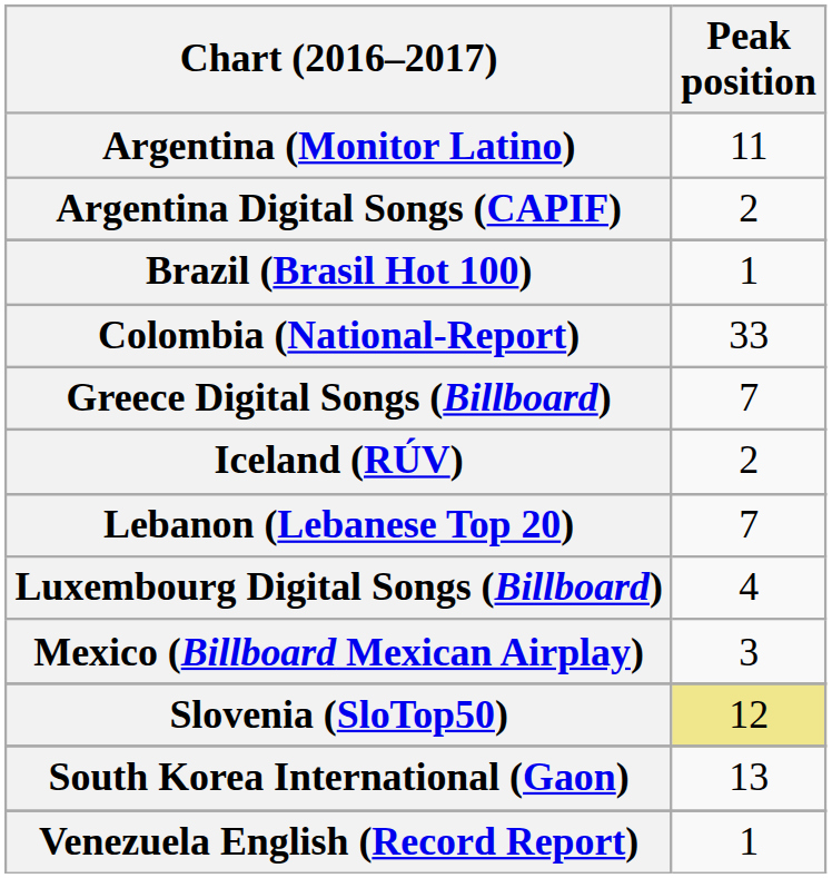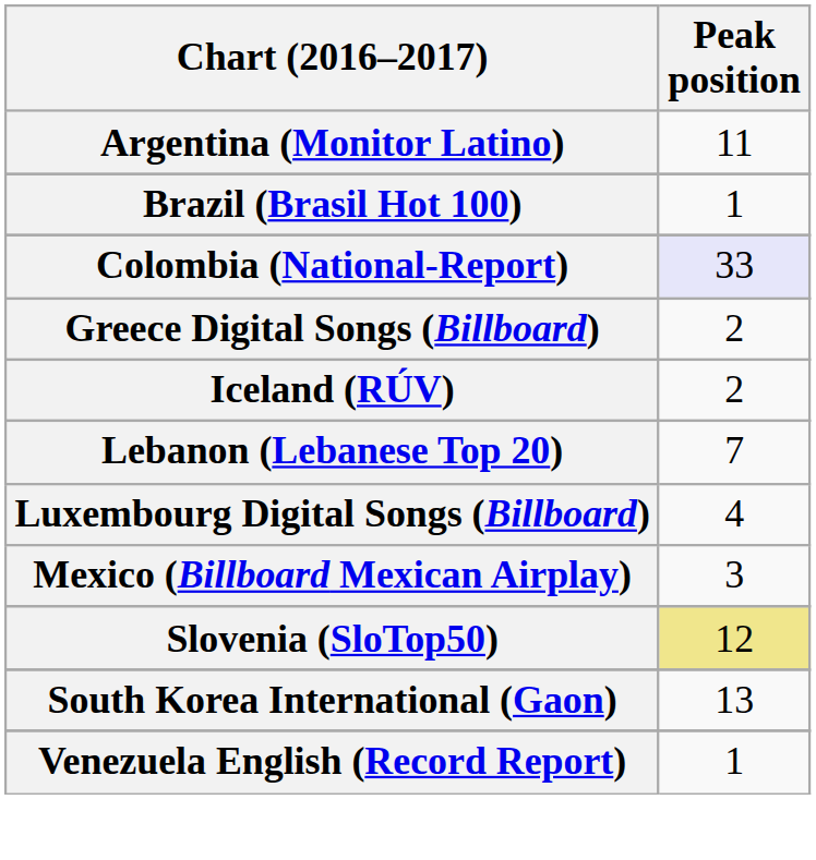 <table class="wikitable sortable plainrowheaders" style="text-align:center;">
 <tr>
 <th scope="col">Chart (2016–2017)</th>
 <th scope="col">Peak<br>position</th>
 </tr>
 <tr>
 <th scope="row">Argentina (<a href='#'>Monitor Latino</a>)</th>
 <td>11</td>
-</tr>
-<tr>
-<th scope="row">Argentina Digital Songs (<a href='#'>CAPIF</a>)</th>
-<td>2</td>
 </tr>
 <tr>
 </tr>
 <tr>
 </tr>
 <tr>
 </tr>
 <tr>
 </tr>
 <tr>
 <th scope="row">Brazil (<a href='#'>Brasil Hot 100</a>)</th>
 <td>1</td>
 </tr>
 <tr>
 </tr>
 <tr>
 </tr>
 <tr>
 </tr>
 <tr>
 </tr>
 <tr>
 </tr>
 <tr>
 <th scope="row">Colombia (<a href='#'>National-Report</a>)</th>
-<td>33</td>
+<td style="background: lavender;">33</td>
 </tr>
 <tr>
 </tr>
 <tr>
 </tr>
 <tr>
 </tr>
 <tr>
 </tr>
 <tr>
 </tr>
 <tr>
 </tr>
 <tr>
 </tr>
 <tr>
 <th scope="row">Greece Digital Songs (<em><a href='#'>Billboard</a></em>)</th>
-<td>7</td>
+<td>2</td>
 </tr>
 <tr>
 </tr>
 <tr>
 </tr>
 <tr>
 </tr>
 <tr>
 <th scope="row">Iceland (<a href='#'>RÚV</a>)</th>
 <td>2</td>
 </tr>
 <tr>
 </tr>
 <tr>
 </tr>
 <tr>
 </tr>
 <tr>
 </tr>
 <tr>
 <th scope="row">Lebanon (<a href='#'>Lebanese Top 20</a>)</th>
 <td>7</td>
 </tr>
 <tr>
 <th scope="row">Luxembourg Digital Songs (<em><a href='#'>Billboard</a></em>)</th>
 <td>4</td>
 </tr>
 <tr>
 <th scope="row">Mexico (<a href='#'><em>Billboard</em> Mexican Airplay</a>)</th>
 <td>3</td>
 </tr>
 <tr>
 </tr>
 <tr>
 </tr>
 <tr>
 </tr>
 <tr>
 </tr>
 <tr>
 </tr>
 <tr>
 </tr>
 <tr>
 </tr>
 <tr>
 </tr>
 <tr>
 </tr>
 <tr>
 <th scope="row">Slovenia (<a href='#'>SloTop50</a>)</th>
 <td style="background: khaki;">12</td>
 </tr>
 <tr>
 </tr>
 <tr>
 <th scope="row">South Korea International (<a href='#'>Gaon</a>)</th>
 <td>13</td>
 </tr>
 <tr>
 </tr>
 <tr>
 </tr>
 <tr>
 </tr>
 <tr>
 </tr>
 <tr>
 </tr>
 <tr>
 </tr>
 <tr>
 </tr>
 <tr>
 </tr>
 <tr>
 </tr>
 <tr>
 </tr>
 <tr>
 </tr>
 <tr>
 </tr>
 <tr>
 </tr>
 <tr>
 <th scope="row">Venezuela English (<a href='#'>Record Report</a>)</th>
 <td>1</td>
 </tr>
 </table>
